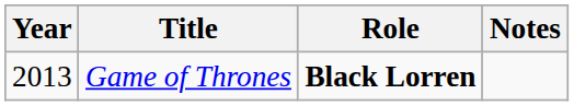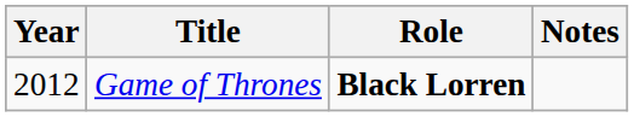 <table class="wikitable sortable">
 <tr>
 <th>Year</th>
 <th>Title</th>
 <th>Role</th>
 <th class="unsortable">Notes</th>
 </tr>
 <tr>
-<td>2013</td>
+<td>2012</td>
 <td><em><a href='#'>Game of Thrones</a></em></td>
 <td><strong>Black Lorren</strong></td>
 <td></td>
 </tr>
 </table>
